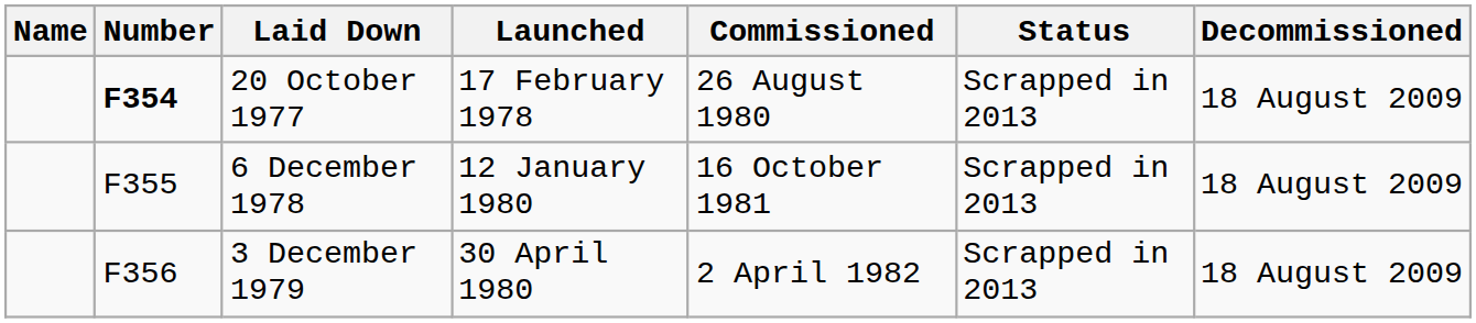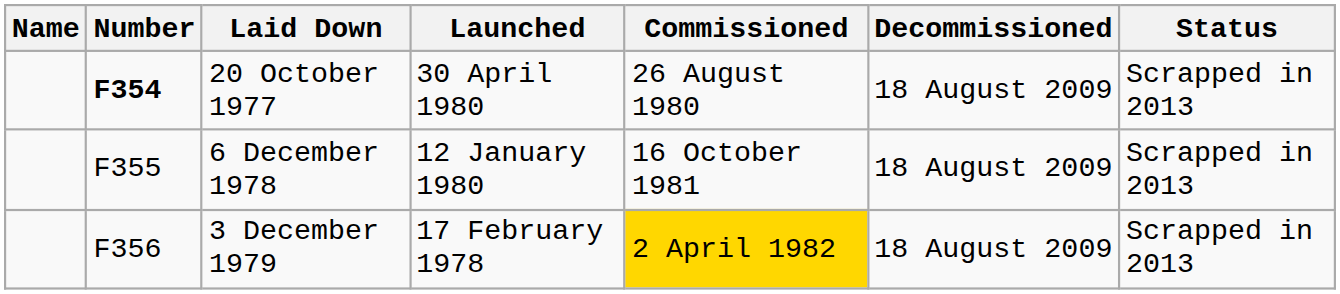 <table class="wikitable">
 <tr>
 <th>Name</th>
 <th>Number</th>
 <th>Laid Down</th>
 <th>Launched</th>
 <th>Commissioned</th>
+<th>Decommissioned</th>
 <th>Status</th>
-<th>Decommissioned</th>
 </tr>
 <tr>
 <td> <em></em></td>
 <td><strong>F354</strong></td>
 <td>20 October 1977</td>
-<td>17 February 1978</td>
+<td>30 April 1980</td>
 <td>26 August 1980</td>
+<td>18 August 2009</td>
 <td>Scrapped in 2013</td>
-<td>18 August 2009</td>
 </tr>
 <tr>
 <td><em></em></td>
 <td>F355</td>
 <td>6 December 1978</td>
 <td>12 January 1980</td>
 <td>16 October 1981</td>
+<td>18 August 2009</td>
 <td>Scrapped in 2013</td>
-<td>18 August 2009</td>
 </tr>
 <tr>
 <td> <em></em></td>
 <td>F356</td>
 <td>3 December 1979</td>
-<td>30 April 1980</td>
-<td>2 April 1982</td>
+<td>17 February 1978</td>
+<td style="background: gold;">2 April 1982</td>
+<td>18 August 2009</td>
 <td>Scrapped in 2013</td>
-<td>18 August 2009</td>
 </tr>
 </table>
